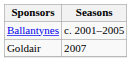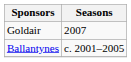 <table class="wikitable collapsible">
 <tr>
 <th>Sponsors</th>
 <th>Seasons</th>
 </tr>
 <tr>
+<td>Goldair</td>
+<td>2007</td>
+</tr>
+<tr>
 <td><a href='#'>Ballantynes</a></td>
 <td>c. 2001–2005</td>
 </tr>
 <tr>
-<td>Goldair</td>
-<td>2007</td>
-</tr>
-<tr>
 </tr>
 </table>
